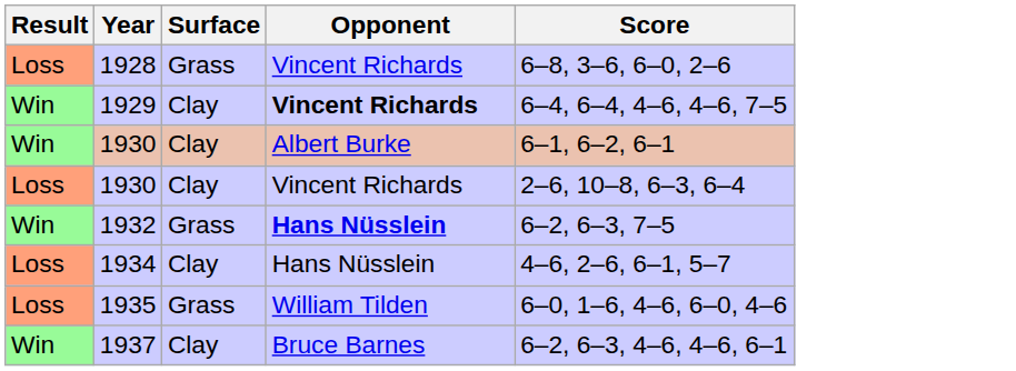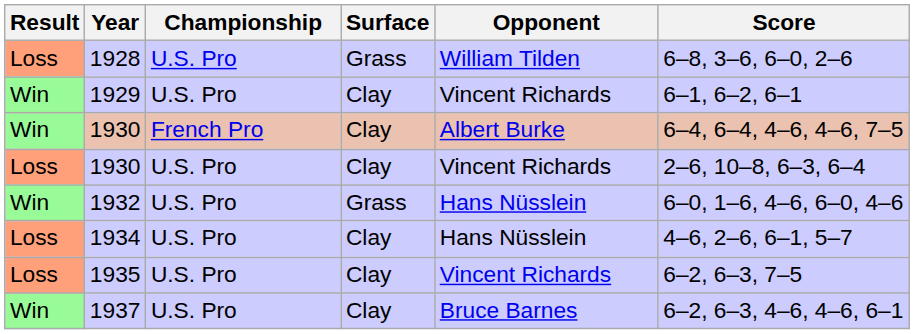 <table class='sortable wikitable'>
 <tr>
 <th style="width:40px">Result</th>
 <th style="width:35px">Year</th>
+<th style="width:130px">Championship</th>
 <th style="width:50px">Surface</th>
 <th style="width:150px">Opponent</th>
 <th style="width:170px" class="unsortable">Score</th>
 </tr>
 <tr style="background:#ccccff;">
 <td style="background:#ffa07a;">Loss</td>
 <td>1928</td>
+<td><a href='#'>U.S. Pro</a></td>
 <td>Grass</td>
-<td> <a href='#'>Vincent Richards</a></td>
+<td> <a href='#'>William Tilden</a></td>
 <td>6–8, 3–6, 6–0, 2–6</td>
 </tr>
 <tr style="background:#ccccff;">
 <td style="background:#98fb98;">Win</td>
 <td>1929</td>
+<td>U.S. Pro</td>
 <td>Clay</td>
-<td><strong> Vincent Richards</strong></td>
-<td>6–4, 6–4, 4–6, 4–6, 7–5</td>
+<td> Vincent Richards</td>
+<td>6–1, 6–2, 6–1</td>
 </tr>
 <tr style="background:#ebc2af;">
 <td style="background:#98fb98;">Win</td>
 <td>1930</td>
+<td><a href='#'>French Pro</a></td>
 <td>Clay</td>
 <td> <a href='#'>Albert Burke</a></td>
-<td>6–1, 6–2, 6–1</td>
+<td>6–4, 6–4, 4–6, 4–6, 7–5</td>
 </tr>
 <tr style="background:#ccccff;">
 <td style="background:#ffa07a;">Loss</td>
 <td>1930</td>
+<td>U.S. Pro</td>
 <td>Clay</td>
 <td> Vincent Richards</td>
 <td>2–6, 10–8, 6–3, 6–4</td>
 </tr>
 <tr style="background:#ccccff;">
 <td style="background:#98fb98;">Win</td>
 <td>1932</td>
+<td>U.S. Pro</td>
 <td>Grass</td>
-<td><strong> <a href='#'>Hans Nüsslein</a></strong></td>
-<td>6–2, 6–3, 7–5</td>
+<td> <a href='#'>Hans Nüsslein</a></td>
+<td>6–0, 1–6, 4–6, 6–0, 4–6</td>
 </tr>
 <tr style="background:#ccccff;">
 <td style="background:#ffa07a;">Loss</td>
 <td>1934</td>
+<td>U.S. Pro</td>
 <td>Clay</td>
 <td> Hans Nüsslein</td>
 <td>4–6, 2–6, 6–1, 5–7</td>
 </tr>
 <tr style="background:#ccccff;">
 <td style="background:#ffa07a;">Loss</td>
 <td>1935</td>
-<td>Grass</td>
-<td> <a href='#'>William Tilden</a></td>
-<td>6–0, 1–6, 4–6, 6–0, 4–6</td>
+<td>U.S. Pro</td>
+<td>Clay</td>
+<td> <a href='#'>Vincent Richards</a></td>
+<td>6–2, 6–3, 7–5</td>
 </tr>
 <tr style="background:#ccccff;">
 <td style="background:#98fb98;">Win</td>
 <td>1937</td>
+<td>U.S. Pro</td>
 <td>Clay</td>
 <td> <a href='#'>Bruce Barnes</a></td>
 <td>6–2, 6–3, 4–6, 4–6, 6–1</td>
 </tr>
 </table>
